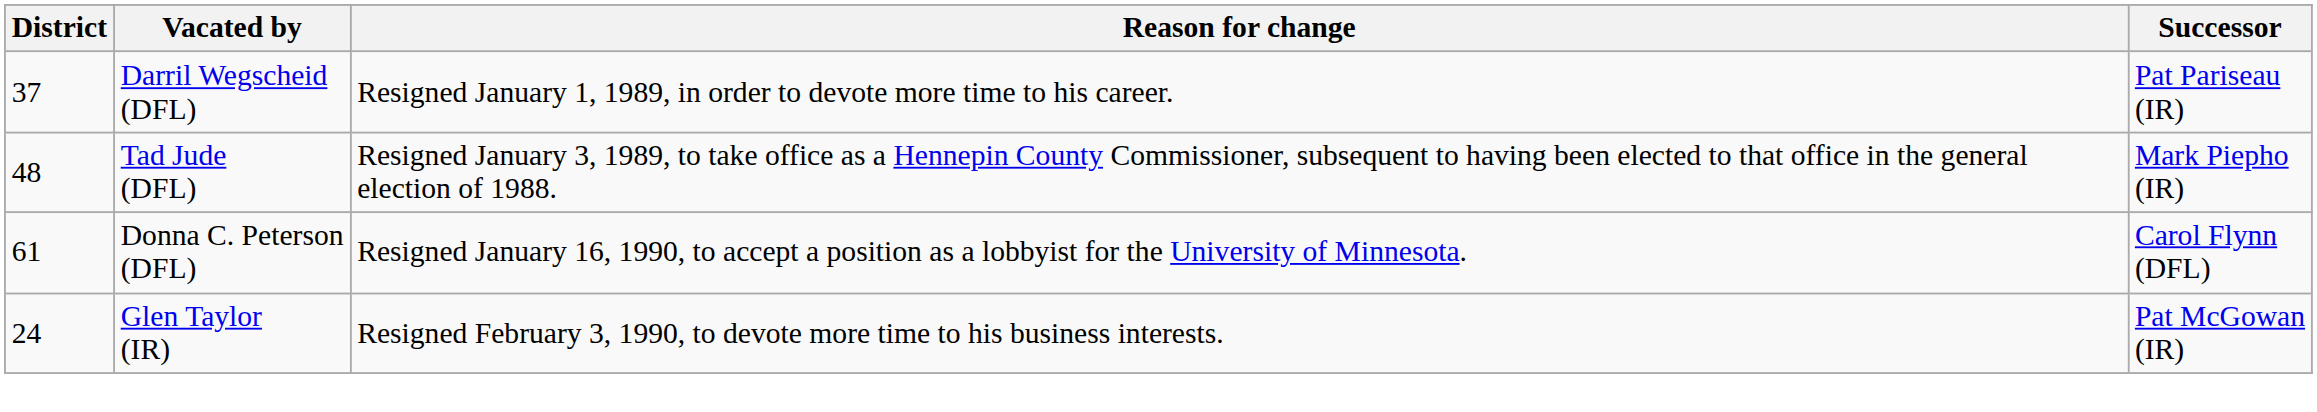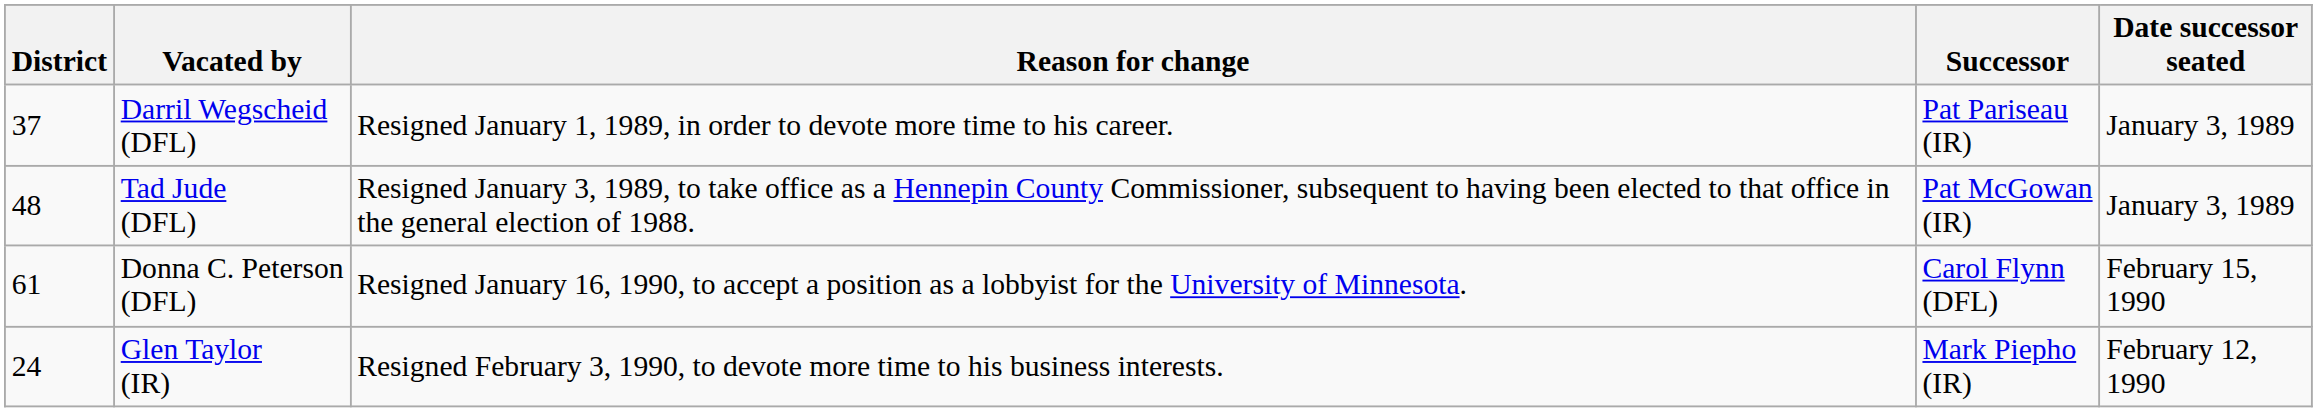 <table class="wikitable sortable">
 <tr style="vertical-align:bottom;">
 <th>District</th>
 <th>Vacated by</th>
 <th>Reason for change</th>
 <th>Successor</th>
+<th>Date successor<br>seated</th>
 </tr>
 <tr>
 <td>37</td>
 <td nowrap ><a href='#'>Darril Wegscheid</a><br>(DFL)</td>
 <td>Resigned January 1, 1989, in order to devote more time to his career.</td>
 <td nowrap ><a href='#'>Pat Pariseau</a><br>(IR)</td>
+<td>January 3, 1989</td>
 </tr>
 <tr>
 <td>48</td>
 <td nowrap ><a href='#'>Tad Jude</a><br>(DFL)</td>
 <td>Resigned January 3, 1989, to take office as a <a href='#'>Hennepin County</a> Commissioner, subsequent to having been elected to that office in the general election of 1988.</td>
-<td nowrap ><a href='#'>Mark Piepho</a><br>(IR)</td>
+<td nowrap ><a href='#'>Pat McGowan</a><br>(IR)</td>
+<td>January 3, 1989</td>
 </tr>
 <tr>
 <td>61</td>
 <td nowrap >Donna C. Peterson<br>(DFL)</td>
 <td>Resigned January 16, 1990, to accept a position as a lobbyist for the <a href='#'>University of Minnesota</a>.</td>
 <td nowrap ><a href='#'>Carol Flynn</a><br>(DFL)</td>
+<td>February 15, 1990</td>
 </tr>
 <tr>
 <td>24</td>
 <td nowrap ><a href='#'>Glen Taylor</a><br>(IR)</td>
 <td>Resigned February 3, 1990, to devote more time to his business interests.</td>
-<td nowrap ><a href='#'>Pat McGowan</a><br>(IR)</td>
+<td nowrap ><a href='#'>Mark Piepho</a><br>(IR)</td>
+<td>February 12, 1990</td>
 </tr>
 </table>
